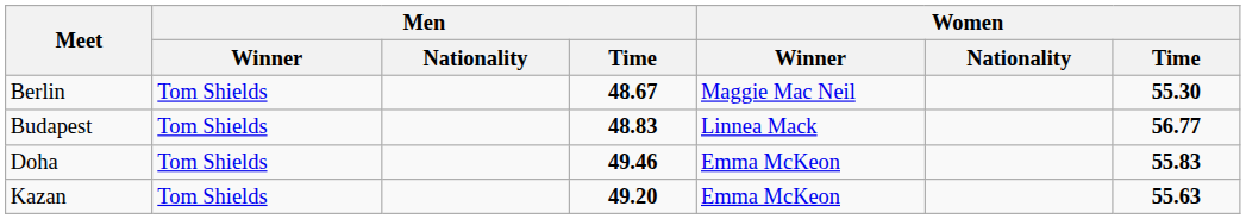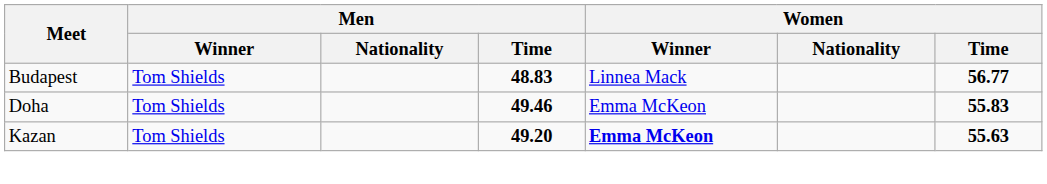 <table class="wikitable">
 <tr>
 <th width=100 rowspan=2>Meet</th>
 <th colspan=3>Men</th>
 <th colspan=3>Women</th>
 </tr>
 <tr>
 <th width=160>Winner</th>
 <th width=130>Nationality</th>
 <th width=85>Time</th>
 <th width=160>Winner</th>
 <th width=130>Nationality</th>
 <th width=85>Time</th>
-</tr>
-<tr>
-<td>Berlin</td>
-<td><a href='#'>Tom Shields</a></td>
-<td></td>
-<td align=center><strong>48.67</strong></td>
-<td><a href='#'>Maggie Mac Neil</a></td>
-<td></td>
-<td align=center><strong>55.30</strong></td>
 </tr>
 <tr>
 <td>Budapest</td>
 <td><a href='#'>Tom Shields</a></td>
 <td></td>
 <td align=center><strong>48.83</strong></td>
 <td><a href='#'>Linnea Mack</a></td>
 <td></td>
 <td align=center><strong>56.77</strong></td>
 </tr>
 <tr>
 <td>Doha</td>
 <td><a href='#'>Tom Shields</a></td>
 <td></td>
 <td align=center><strong>49.46</strong></td>
 <td><a href='#'>Emma McKeon</a></td>
 <td></td>
 <td align=center><strong>55.83</strong></td>
 </tr>
 <tr>
 <td>Kazan</td>
 <td><a href='#'>Tom Shields</a></td>
 <td></td>
 <td align=center><strong>49.20</strong></td>
-<td><a href='#'>Emma McKeon</a></td>
+<td><strong><a href='#'>Emma McKeon</a></strong></td>
 <td></td>
 <td align=center><strong>55.63</strong></td>
 </tr>
 </table>
